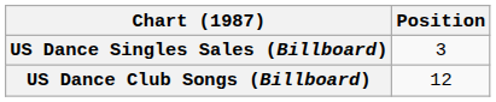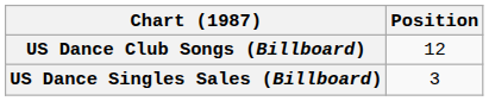 <table class="wikitable plainrowheaders" style="text-align:center">
 <tr>
 <th scope="col">Chart (1987)</th>
 <th scope="col">Position</th>
 </tr>
 <tr>
+<th scope="row">US Dance Club Songs (<em>Billboard</em>)</th>
+<td>12</td>
+</tr>
+<tr>
 <th scope="row">US Dance Singles Sales (<em>Billboard</em>)</th>
 <td>3</td>
 </tr>
-<tr>
-<th scope="row">US Dance Club Songs (<em>Billboard</em>)</th>
-<td>12</td>
-</tr>
 </table>
